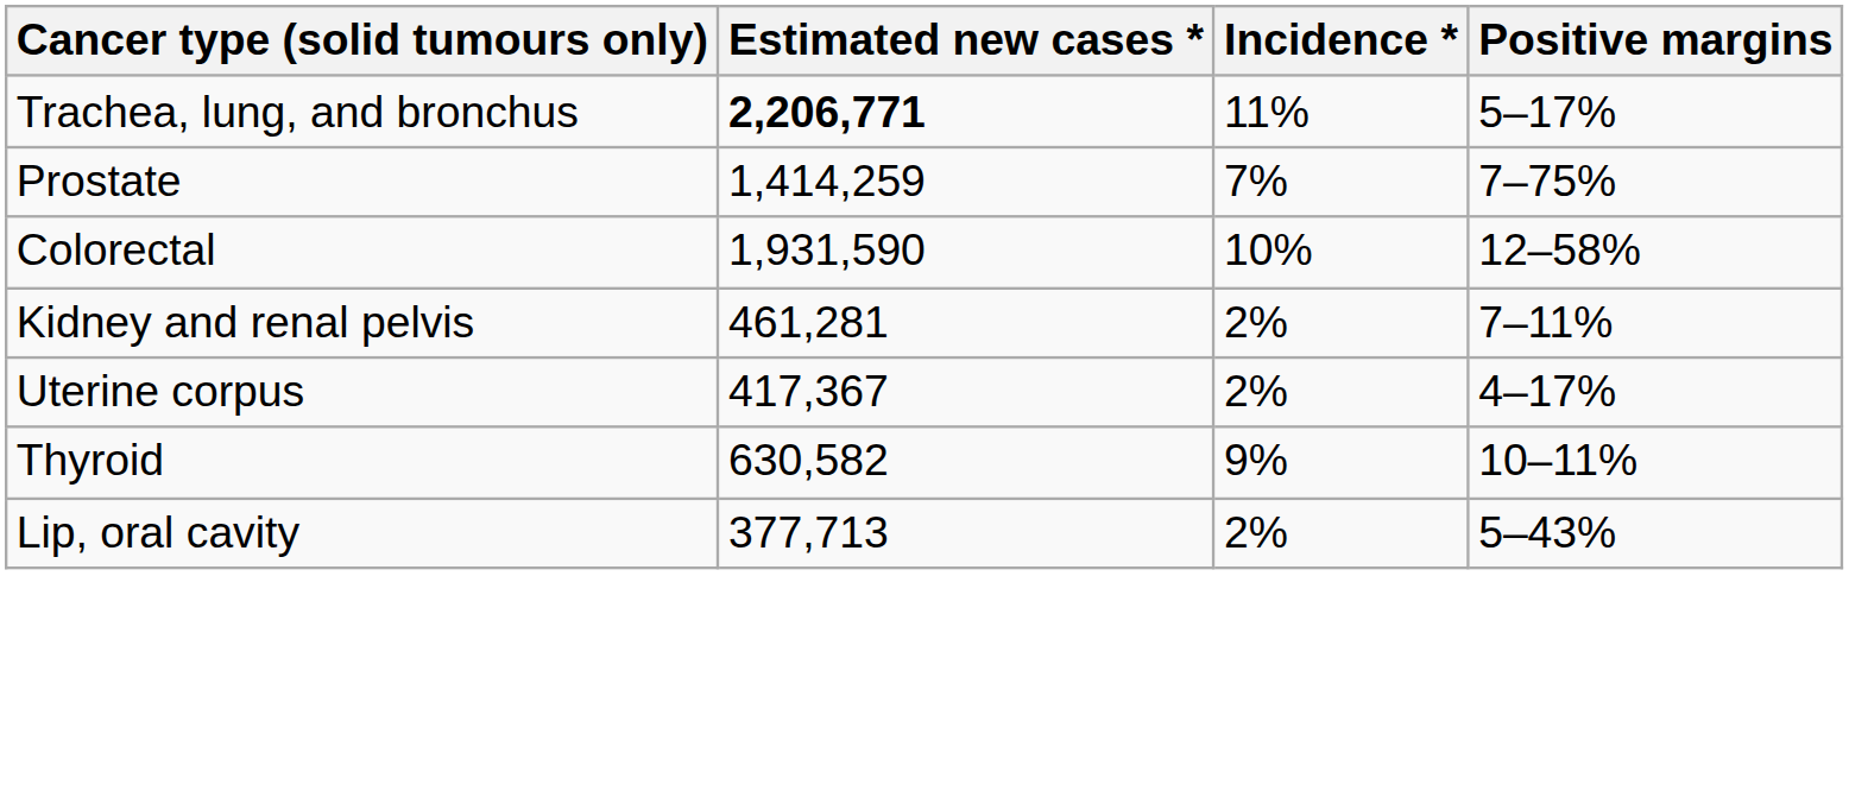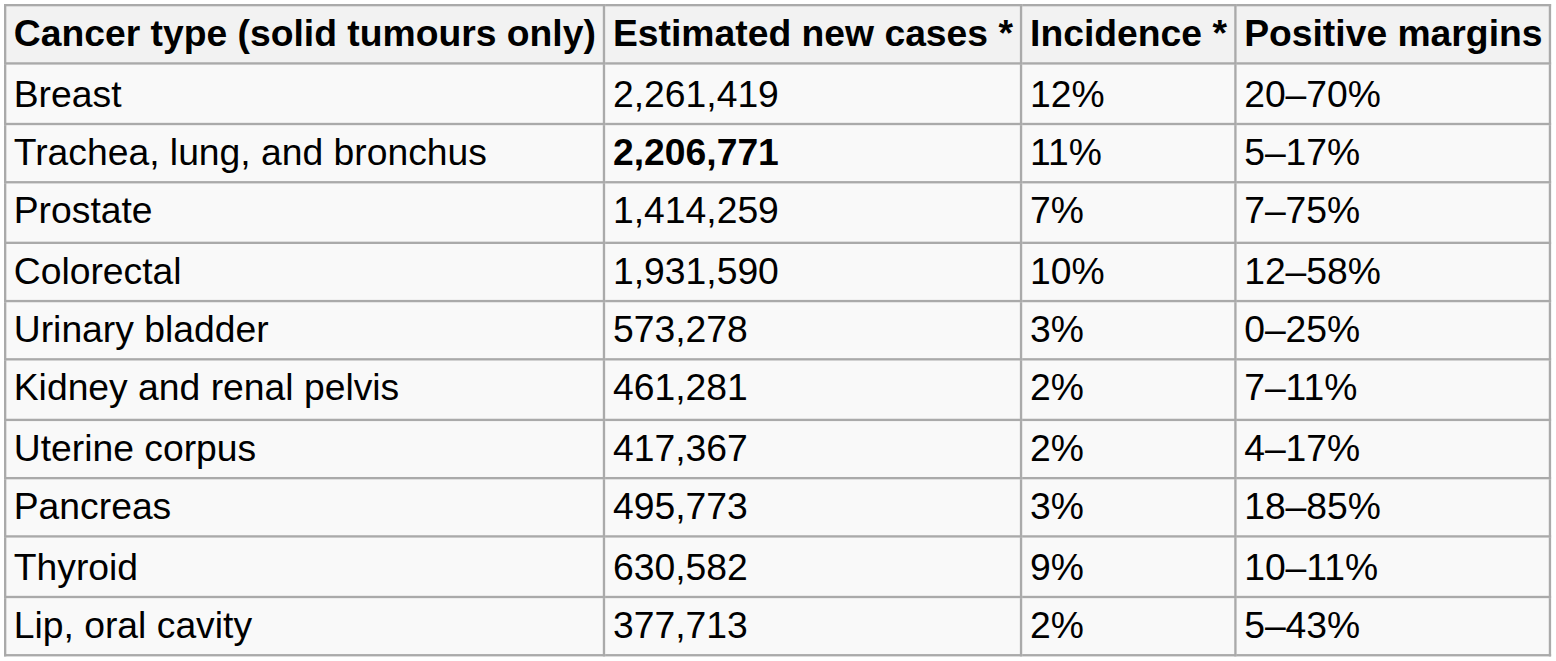 <table class="wikitable">
 <tr>
 <th>Cancer type (solid tumours only)</th>
 <th>Estimated new cases *</th>
 <th>Incidence *</th>
 <th>Positive margins</th>
+</tr>
+<tr>
+<td>Breast</td>
+<td>2,261,419</td>
+<td>12%</td>
+<td>20–70%</td>
 </tr>
 <tr>
 <td>Trachea, lung, and bronchus</td>
 <td><strong>2,206,771</strong></td>
 <td>11%</td>
 <td>5–17%</td>
 </tr>
 <tr>
 <td>Prostate</td>
 <td>1,414,259</td>
 <td>7%</td>
 <td>7–75%</td>
 </tr>
 <tr>
 <td>Colorectal</td>
 <td>1,931,590</td>
 <td>10%</td>
 <td>12–58%</td>
 </tr>
 <tr>
+<td>Urinary bladder</td>
+<td>573,278</td>
+<td>3%</td>
+<td>0–25%</td>
+</tr>
+<tr>
 <td>Kidney and renal pelvis</td>
 <td>461,281</td>
 <td>2%</td>
 <td>7–11%</td>
 </tr>
 <tr>
 <td>Uterine corpus</td>
 <td>417,367</td>
 <td>2%</td>
 <td>4–17%</td>
+</tr>
+<tr>
+<td>Pancreas</td>
+<td>495,773</td>
+<td>3%</td>
+<td>18–85%</td>
 </tr>
 <tr>
 <td>Thyroid</td>
 <td>630,582</td>
 <td>9%</td>
 <td>10–11%</td>
 </tr>
 <tr>
 <td>Lip, oral cavity</td>
 <td>377,713</td>
 <td>2%</td>
 <td>5–43%</td>
 </tr>
 </table>
